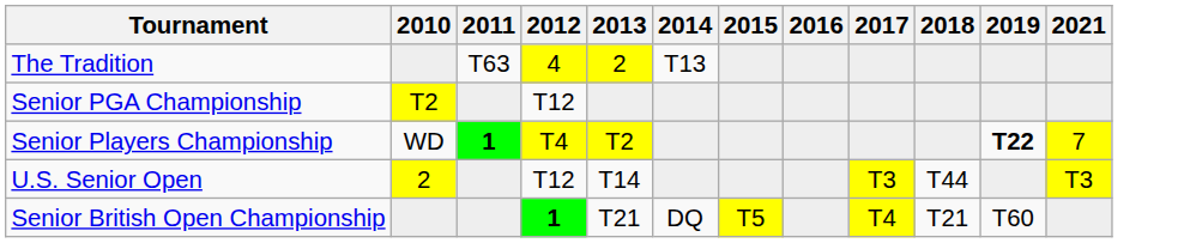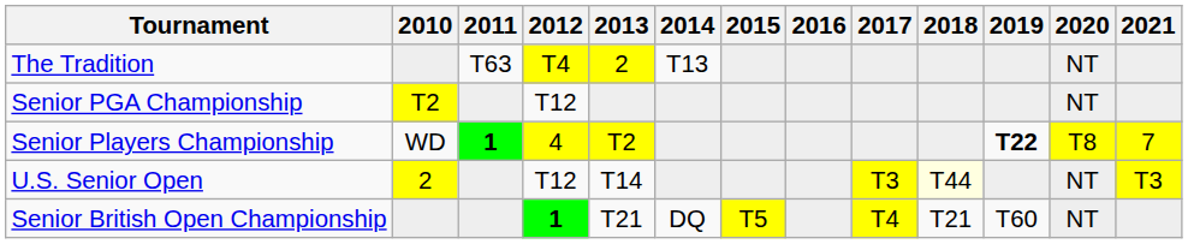 <table class="wikitable" style="font-size:95%;text-align:center;">
 <tr>
 <th>Tournament</th>
 <th>2010</th>
 <th>2011</th>
 <th>2012</th>
 <th>2013</th>
 <th>2014</th>
 <th>2015</th>
 <th>2016</th>
 <th>2017</th>
 <th>2018</th>
 <th>2019</th>
+<th>2020</th>
 <th>2021</th>
 </tr>
 <tr>
 <td align=left><a href='#'>The Tradition</a></td>
 <td style="background:#eeeeee;"></td>
 <td>T63</td>
-<td style="background:yellow;">4</td>
+<td style="background:yellow;">T4</td>
 <td style="background:yellow;">2</td>
 <td>T13</td>
 <td style="background:#eeeeee;"></td>
 <td style="background:#eeeeee;"></td>
 <td style="background:#eeeeee;"></td>
 <td style="background:#eeeeee;"></td>
 <td style="background:#eeeeee;"></td>
+<td style="background:#eeeeee;">NT</td>
 <td style="background:#eeeeee;"></td>
 </tr>
 <tr>
 <td align=left><a href='#'>Senior PGA Championship</a></td>
 <td style="background:yellow;">T2</td>
 <td style="background:#eeeeee;"></td>
 <td>T12</td>
 <td style="background:#eeeeee;"></td>
 <td style="background:#eeeeee;"></td>
 <td style="background:#eeeeee;"></td>
 <td style="background:#eeeeee;"></td>
 <td style="background:#eeeeee;"></td>
 <td style="background:#eeeeee;"></td>
 <td style="background:#eeeeee;"></td>
+<td style="background:#eeeeee;">NT</td>
 <td style="background:#eeeeee;"></td>
 </tr>
 <tr>
 <td align=left><a href='#'>Senior Players Championship</a></td>
 <td>WD</td>
 <td style="background:lime;"><strong>1</strong></td>
-<td style="background:yellow;">T4</td>
+<td style="background:yellow;">4</td>
 <td style="background:yellow;">T2</td>
 <td style="background:#eeeeee;"></td>
 <td style="background:#eeeeee;"></td>
 <td style="background:#eeeeee;"></td>
 <td style="background:#eeeeee;"></td>
 <td style="background:#eeeeee;"></td>
 <td><strong>T22</strong></td>
+<td style="background:yellow;">T8</td>
 <td style="background:yellow;">7</td>
 </tr>
 <tr>
 <td align=left><a href='#'>U.S. Senior Open</a></td>
 <td style="background:yellow;">2</td>
 <td style="background:#eeeeee;"></td>
 <td>T12</td>
 <td>T14</td>
 <td style="background:#eeeeee;"></td>
 <td style="background:#eeeeee;"></td>
 <td style="background:#eeeeee;"></td>
 <td style="background:yellow;">T3</td>
-<td>T44</td>
+<td style="background: lightyellow;">T44</td>
 <td style="background:#eeeeee;"></td>
+<td style="background:#eeeeee;">NT</td>
 <td style="background:yellow;">T3</td>
 </tr>
 <tr>
 <td align=left><a href='#'>Senior British Open Championship</a></td>
 <td style="background:#eeeeee;"></td>
 <td style="background:#eeeeee;"></td>
 <td style="background:lime;"><strong>1</strong></td>
 <td>T21</td>
 <td>DQ</td>
 <td style="background:yellow;">T5</td>
 <td style="background:#eeeeee;"></td>
 <td style="background:yellow;">T4</td>
 <td>T21</td>
 <td>T60</td>
+<td style="background:#eeeeee;">NT</td>
 <td style="background:#eeeeee;"></td>
 </tr>
 </table>
